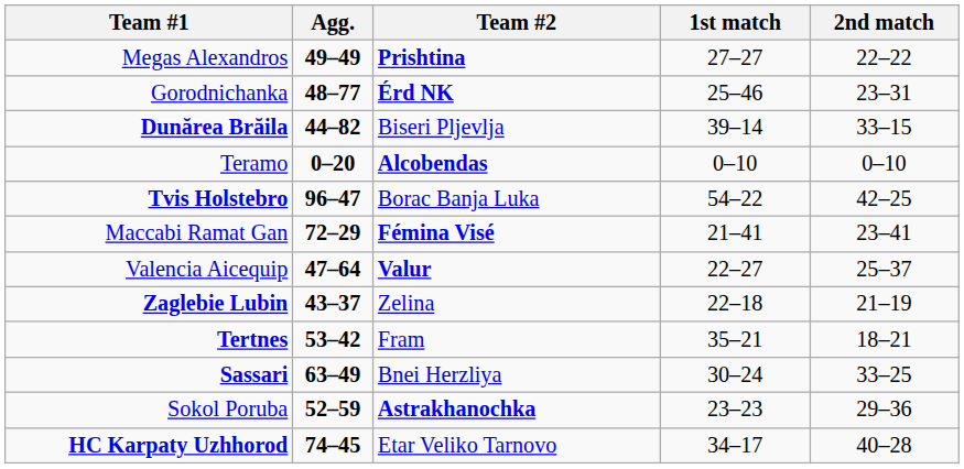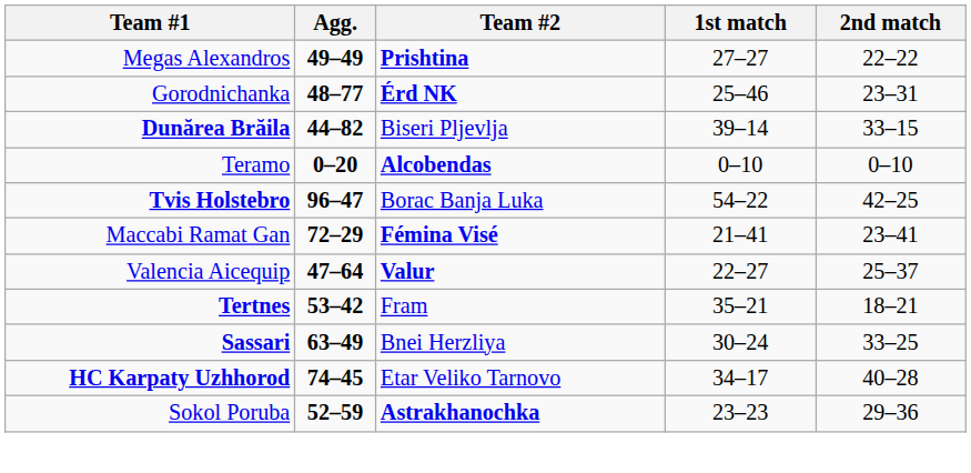 <table class=wikitable style="text-align:center">
 <tr>
 <th width=200>Team #1</th>
 <th width=50>Agg.</th>
 <th width=200>Team #2</th>
 <th width=100>1st match</th>
 <th width=100>2nd match</th>
 </tr>
 <tr>
 <td align=right><a href='#'>Megas Alexandros</a> </td>
 <td align=center><strong>49–49</strong></td>
 <td align=left> <strong><a href='#'>Prishtina</a></strong></td>
 <td align=center>27–27</td>
 <td align=center>22–22</td>
 </tr>
 <tr>
 <td align=right><a href='#'>Gorodnichanka</a> </td>
 <td align=center><strong>48–77</strong></td>
 <td align=left> <strong><a href='#'>Érd NK</a></strong></td>
 <td align=center>25–46</td>
 <td align=center>23–31</td>
 </tr>
 <tr>
 <td align=right><strong><a href='#'>Dunărea Brăila</a></strong> </td>
 <td align=center><strong>44–82</strong></td>
 <td align=left> <a href='#'>Biseri Pljevlja</a></td>
 <td align=center>39–14</td>
 <td align=center>33–15</td>
 </tr>
 <tr>
 <td align=right><a href='#'>Teramo</a> </td>
 <td align=center><strong>0–20</strong></td>
 <td align=left><strong> <a href='#'>Alcobendas</a></strong></td>
 <td align=center>0–10</td>
 <td align=center>0–10</td>
 </tr>
 <tr>
 <td align=right><strong><a href='#'>Tvis Holstebro</a></strong> </td>
 <td align=center><strong>96–47</strong></td>
 <td align=left> <a href='#'>Borac Banja Luka</a></td>
 <td align=center>54–22</td>
 <td align=center>42–25</td>
 </tr>
 <tr>
 <td align=right><a href='#'>Maccabi Ramat Gan</a> </td>
 <td align=center><strong>72–29</strong></td>
 <td align=left> <strong><a href='#'>Fémina Visé</a></strong></td>
 <td align=center>21–41</td>
 <td align=center>23–41</td>
 </tr>
 <tr>
 <td align=right><a href='#'>Valencia Aicequip</a> </td>
 <td align=center><strong>47–64</strong></td>
 <td align=left> <strong><a href='#'>Valur</a></strong></td>
 <td align=center>22–27</td>
 <td align=center>25–37</td>
 </tr>
 <tr>
-<td align=right><strong><a href='#'>Zaglebie Lubin</a></strong> </td>
-<td align=center><strong>43–37</strong></td>
-<td align=left> <a href='#'>Zelina</a></td>
-<td align=center>22–18</td>
-<td align=center>21–19</td>
-</tr>
-<tr>
 <td align=right><strong><a href='#'>Tertnes</a></strong> </td>
 <td align=center><strong>53–42</strong></td>
 <td align=left> <a href='#'>Fram</a></td>
 <td align=center>35–21</td>
 <td align=center>18–21</td>
 </tr>
 <tr>
 <td align=right><strong><a href='#'>Sassari</a></strong> </td>
 <td align=center><strong>63–49</strong></td>
 <td align=left> <a href='#'>Bnei Herzliya</a></td>
 <td align=center>30–24</td>
 <td align=center>33–25</td>
 </tr>
 <tr>
+<td align=right><strong><a href='#'>HC Karpaty Uzhhorod</a></strong> </td>
+<td align=center><strong>74–45</strong></td>
+<td align=left> <a href='#'>Etar Veliko Tarnovo</a></td>
+<td align=center>34–17</td>
+<td align=center>40–28</td>
+</tr>
+<tr>
 <td align=right><a href='#'>Sokol Poruba</a> </td>
 <td align=center><strong>52–59</strong></td>
 <td align=left> <strong><a href='#'>Astrakhanochka</a></strong></td>
 <td align=center>23–23</td>
 <td align=center>29–36</td>
 </tr>
-<tr>
-<td align=right><strong><a href='#'>HC Karpaty Uzhhorod</a></strong> </td>
-<td align=center><strong>74–45</strong></td>
-<td align=left> <a href='#'>Etar Veliko Tarnovo</a></td>
-<td align=center>34–17</td>
-<td align=center>40–28</td>
-</tr>
 </table>
